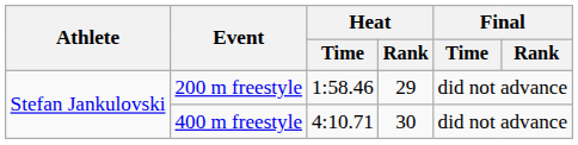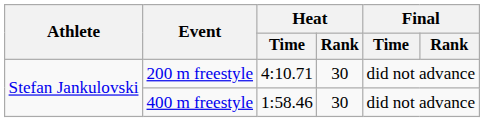 <table class=wikitable style="font-size:90%">
 <tr>
 <th rowspan=2>Athlete</th>
 <th rowspan=2>Event</th>
 <th colspan="2">Heat</th>
 <th colspan="2">Final</th>
 </tr>
 <tr style="font-size:95%">
 <th>Time</th>
 <th>Rank</th>
 <th>Time</th>
 <th>Rank</th>
 </tr>
 <tr align=center>
 <td align=left rowspan=2><a href='#'>Stefan Jankulovski</a></td>
 <td align=left><a href='#'>200 m freestyle</a></td>
-<td>1:58.46</td>
-<td>29</td>
+<td>4:10.71</td>
+<td>30</td>
 <td colspan=2>did not advance</td>
 </tr>
 <tr align=center>
 <td align=left><a href='#'>400 m freestyle</a></td>
-<td>4:10.71</td>
+<td>1:58.46</td>
 <td>30</td>
 <td colspan=2>did not advance</td>
 </tr>
 </table>
